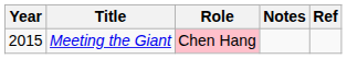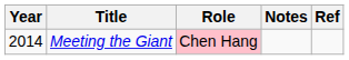 <table class="wikitable">
 <tr>
 <th>Year</th>
 <th>Title</th>
 <th>Role</th>
 <th>Notes</th>
 <th>Ref</th>
 </tr>
 <tr>
-<td>2015</td>
+<td>2014</td>
 <td><em><a href='#'>Meeting the Giant</a></em></td>
 <td style="background: pink;">Chen Hang</td>
 <td></td>
 <td></td>
 </tr>
 </table>
